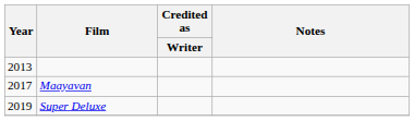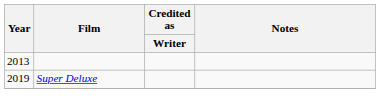 <table class="wikitable sortable">
 <tr>
 <th rowspan="2" style="width:35px;">Year</th>
 <th rowspan="2" style="width:150px;">Film</th>
 <th>Credited as</th>
 <th rowspan="2" style="text-align:center; width:250px;" class="unsortable">Notes</th>
 </tr>
 <tr>
 <th width=65>Writer</th>
 </tr>
 <tr>
 <td>2013</td>
 <td></td>
 <td></td>
 <td></td>
 </tr>
 <tr>
-<td>2017</td>
-<td><em><a href='#'>Maayavan</a></em></td>
-<td></td>
-<td></td>
-</tr>
-<tr>
 <td>2019</td>
 <td><em><a href='#'>Super Deluxe</a></em></td>
 <td></td>
 <td></td>
 </tr>
 <tr>
 </tr>
 </table>
